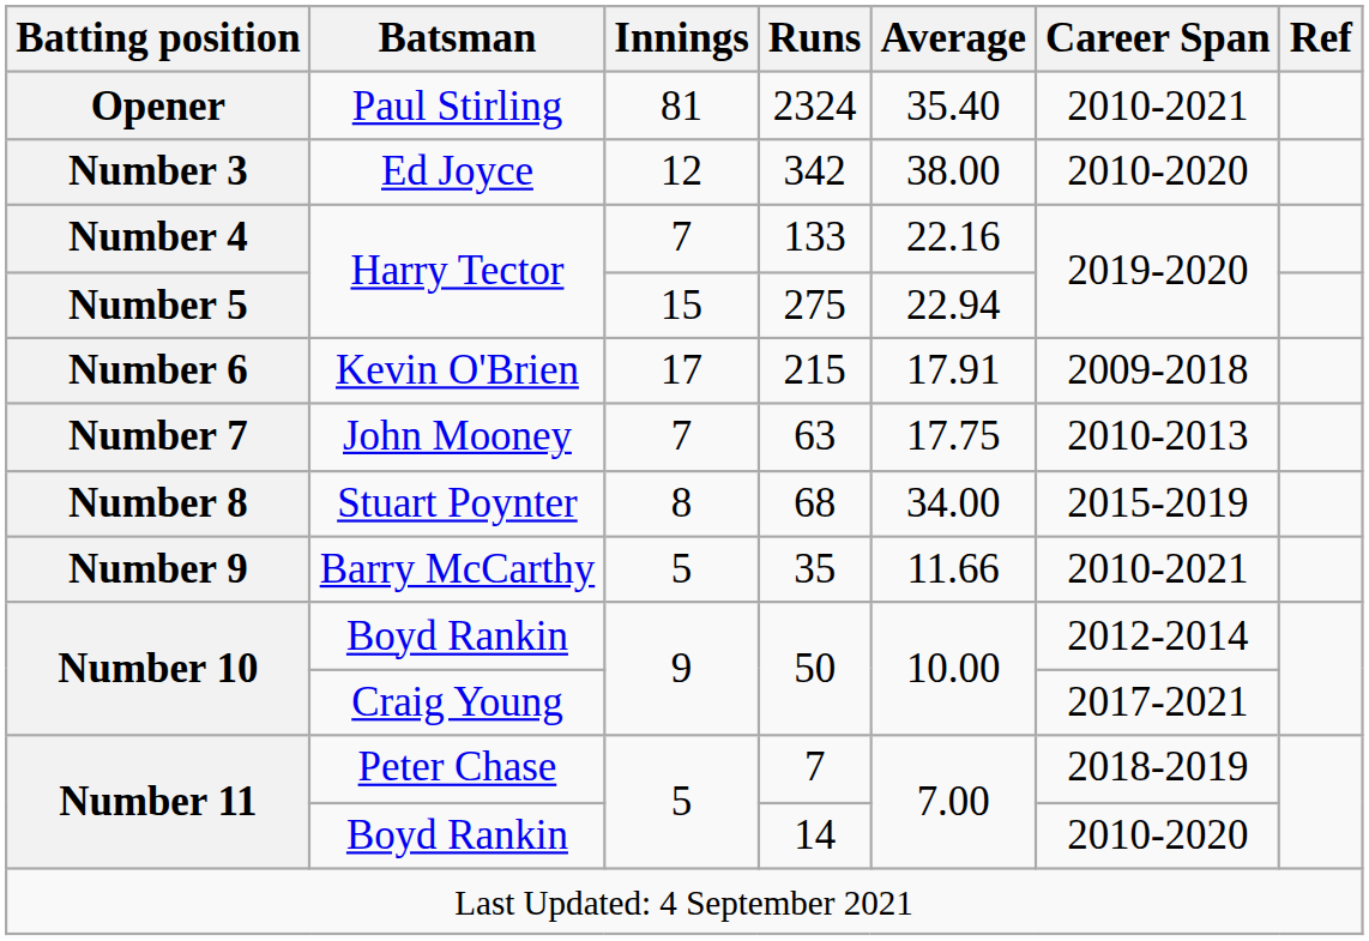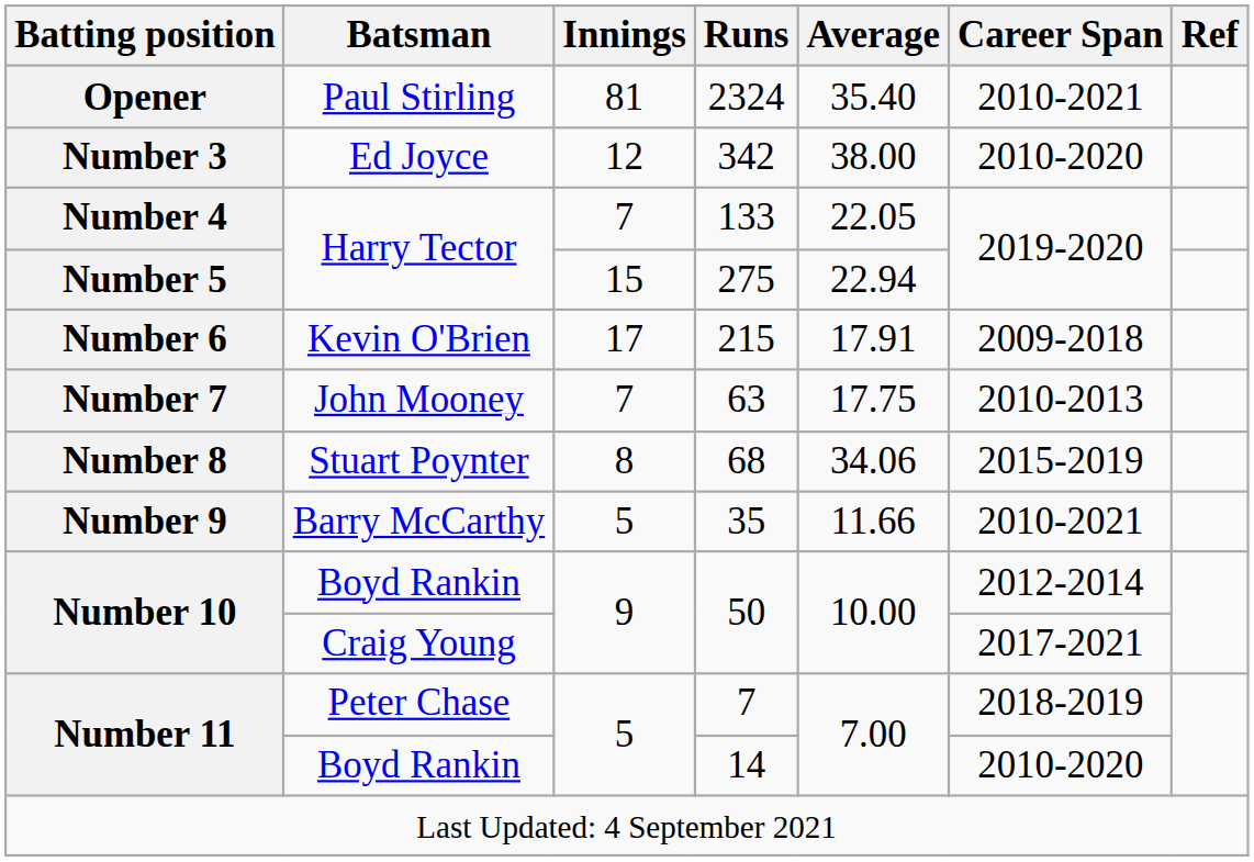 <table class="wikitable sortable" style="text-align:center;">
 <tr>
 <th scope="col">Batting position</th>
 <th scope="col">Batsman</th>
 <th scope="col">Innings</th>
 <th scope="col">Runs</th>
 <th scope="col">Average</th>
 <th scope="col">Career Span</th>
 <th scope="col">Ref</th>
 </tr>
 <tr>
 <th scope="row">Opener</th>
 <td><a href='#'>Paul Stirling</a></td>
 <td>81</td>
 <td>2324</td>
 <td>35.40</td>
 <td>2010-2021</td>
 <td></td>
 </tr>
 <tr>
 <th scope="row">Number 3</th>
 <td><a href='#'>Ed Joyce</a></td>
 <td>12</td>
 <td>342</td>
 <td>38.00</td>
 <td>2010-2020</td>
 <td></td>
 </tr>
 <tr>
 <th scope="row">Number 4</th>
 <td rowspan=2><a href='#'>Harry Tector</a> </td>
 <td>7</td>
 <td>133</td>
-<td>22.16</td>
+<td>22.05</td>
 <td rowspan=2>2019-2020</td>
 <td></td>
 </tr>
 <tr>
 <th scope="row">Number 5</th>
 <td>15</td>
 <td>275</td>
 <td>22.94</td>
 <td></td>
 </tr>
 <tr>
 <th scope="row">Number 6</th>
 <td><a href='#'>Kevin O'Brien</a> </td>
 <td>17</td>
 <td>215</td>
 <td>17.91</td>
 <td>2009-2018</td>
 <td></td>
 </tr>
 <tr>
 <th scope="row">Number 7</th>
 <td><a href='#'>John Mooney</a></td>
 <td>7</td>
 <td>63</td>
 <td>17.75</td>
 <td>2010-2013</td>
 <td></td>
 </tr>
 <tr>
 <th scope="row">Number 8</th>
 <td><a href='#'>Stuart Poynter</a></td>
 <td>8</td>
 <td>68</td>
-<td>34.00</td>
+<td>34.06</td>
 <td>2015-2019</td>
 <td></td>
 </tr>
 <tr>
 <th scope="row">Number 9</th>
 <td><a href='#'>Barry McCarthy</a> </td>
 <td>5</td>
 <td>35</td>
 <td>11.66</td>
 <td>2010-2021</td>
 <td></td>
 </tr>
 <tr>
 <th scope="row" rowspan=2>Number 10</th>
 <td><a href='#'>Boyd Rankin</a></td>
 <td rowspan=2>9</td>
 <td rowspan=2>50</td>
 <td rowspan=2>10.00</td>
 <td>2012-2014</td>
 <td rowspan=2></td>
 </tr>
 <tr>
 <td><a href='#'>Craig Young</a></td>
 <td>2017-2021</td>
 </tr>
 <tr>
 <th scope="row" rowspan=2>Number 11</th>
 <td><a href='#'>Peter Chase</a></td>
 <td rowspan=2>5</td>
 <td>7</td>
 <td rowspan=2>7.00</td>
 <td>2018-2019</td>
 <td rowspan=2></td>
 </tr>
 <tr>
 <td><a href='#'>Boyd Rankin</a></td>
 <td>14</td>
 <td>2010-2020</td>
 </tr>
 <tr>
 <td colspan=7><small>Last Updated: 4 September 2021</small></td>
 </tr>
 </table>
